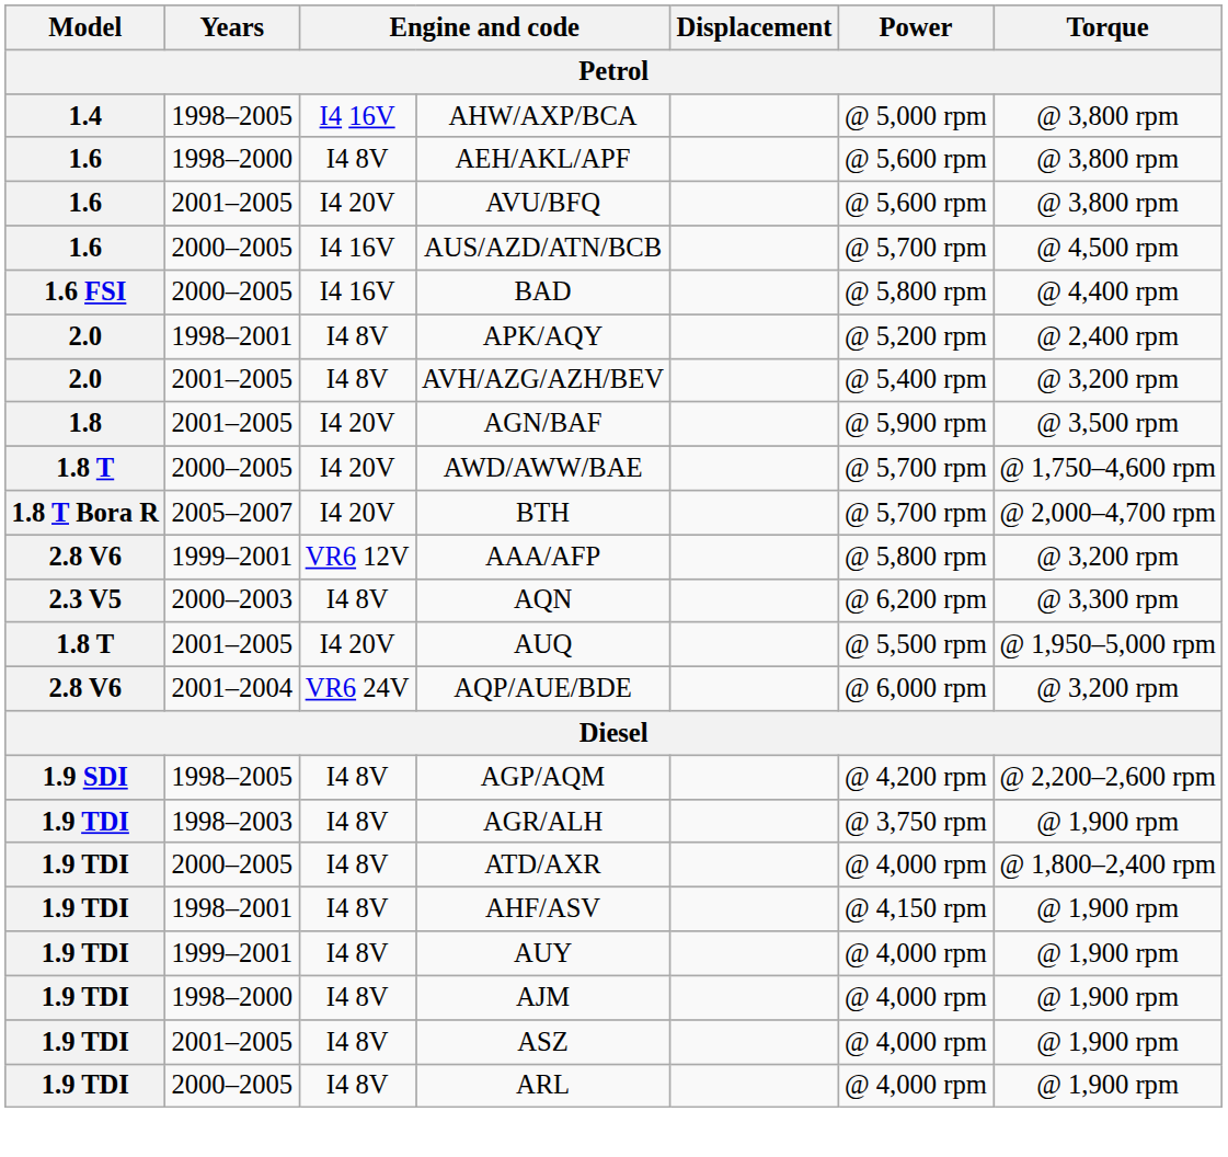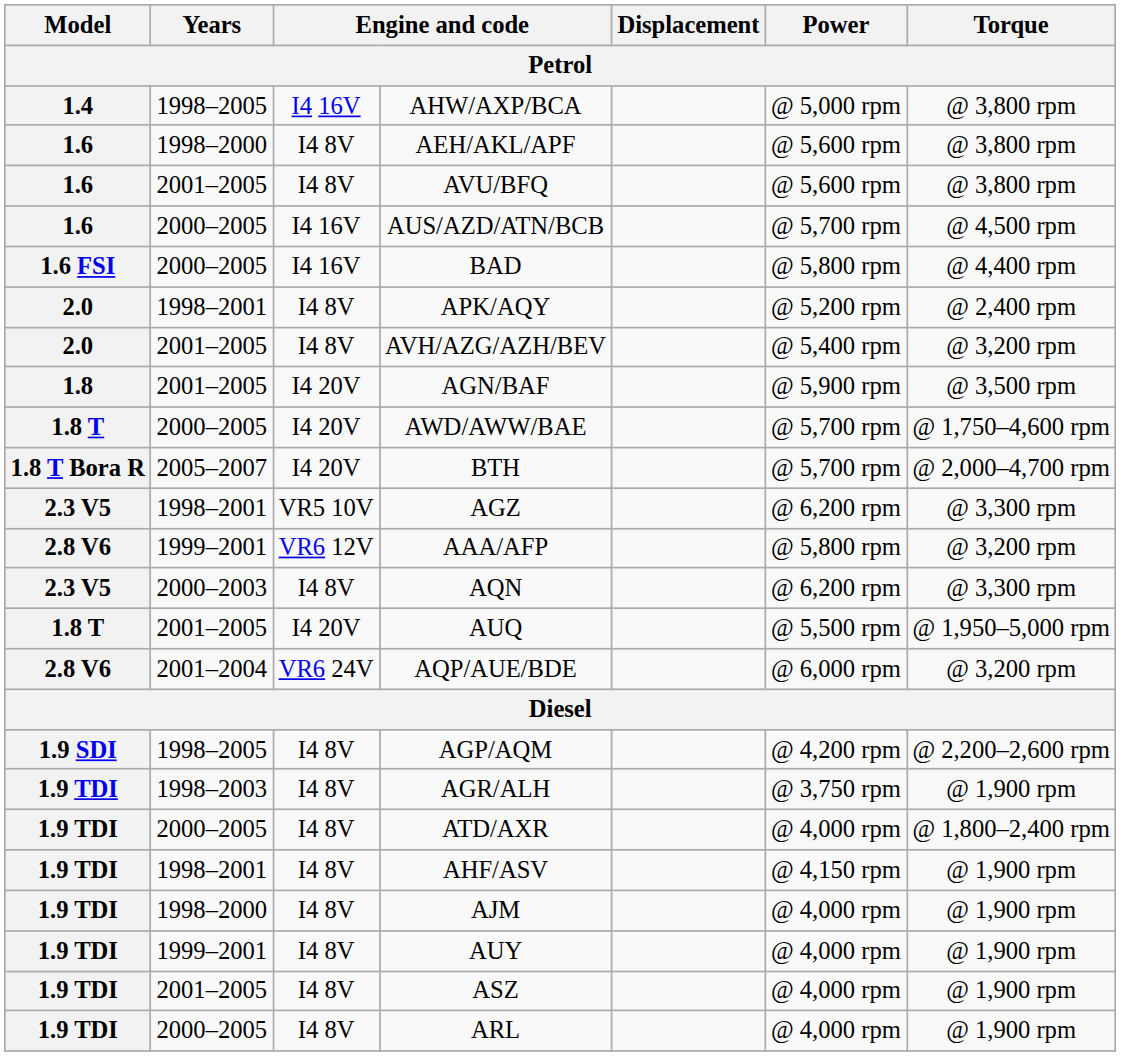 <table class="wikitable sortable" style="text-align:center; font-size:91%;">
 <tr>
 <th>Model</th>
 <th>Years</th>
 <th colspan="2">Engine and code</th>
 <th>Displacement</th>
 <th>Power</th>
 <th>Torque</th>
 </tr>
 <tr>
 <th colspan="7">Petrol</th>
 </tr>
 <tr>
 <th>1.4</th>
 <td>1998–2005</td>
 <td><a href='#'>I4</a> <a href='#'>16V</a></td>
 <td>AHW/AXP/BCA</td>
 <td></td>
 <td> @ 5,000 rpm</td>
 <td> @ 3,800 rpm</td>
 </tr>
 <tr>
 <th>1.6</th>
 <td>1998–2000</td>
 <td>I4 8V</td>
 <td>AEH/AKL/APF</td>
 <td></td>
 <td> @ 5,600 rpm</td>
 <td> @ 3,800 rpm</td>
 </tr>
 <tr>
 <th>1.6</th>
 <td>2001–2005</td>
-<td>I4 20V</td>
+<td>I4 8V</td>
 <td>AVU/BFQ</td>
 <td></td>
 <td> @ 5,600 rpm</td>
 <td> @ 3,800 rpm</td>
 </tr>
 <tr>
 <th>1.6</th>
 <td>2000–2005</td>
 <td>I4 16V</td>
 <td>AUS/AZD/ATN/BCB</td>
 <td></td>
 <td> @ 5,700 rpm</td>
 <td> @ 4,500 rpm</td>
 </tr>
 <tr>
 <th>1.6 <a href='#'>FSI</a></th>
 <td>2000–2005</td>
 <td>I4 16V</td>
 <td>BAD</td>
 <td></td>
 <td> @ 5,800 rpm</td>
 <td> @ 4,400 rpm</td>
 </tr>
 <tr>
 <th>2.0</th>
 <td>1998–2001</td>
 <td>I4 8V</td>
 <td>APK/AQY</td>
 <td></td>
 <td> @ 5,200 rpm</td>
 <td> @ 2,400 rpm</td>
 </tr>
 <tr>
 <th>2.0</th>
 <td>2001–2005</td>
 <td>I4 8V</td>
 <td>AVH/AZG/AZH/BEV</td>
 <td></td>
 <td> @ 5,400 rpm</td>
 <td> @ 3,200 rpm</td>
 </tr>
 <tr>
 <th>1.8</th>
 <td>2001–2005</td>
 <td>I4 20V</td>
 <td>AGN/BAF</td>
 <td></td>
 <td> @ 5,900 rpm</td>
 <td> @ 3,500 rpm</td>
 </tr>
 <tr>
 <th>1.8 <a href='#'>T</a></th>
 <td>2000–2005</td>
 <td>I4 20V</td>
 <td>AWD/AWW/BAE</td>
 <td></td>
 <td> @ 5,700 rpm</td>
 <td> @ 1,750–4,600 rpm</td>
 </tr>
 <tr>
 <th>1.8 <a href='#'>T</a> <strong>Bora R</strong></th>
 <td>2005–2007</td>
 <td>I4 20V</td>
 <td>BTH</td>
 <td></td>
 <td> @ 5,700 rpm</td>
 <td> @ 2,000–4,700 rpm</td>
+</tr>
+<tr>
+<th>2.3 V5</th>
+<td>1998–2001</td>
+<td>VR5 10V</td>
+<td>AGZ</td>
+<td></td>
+<td> @ 6,200 rpm</td>
+<td> @ 3,300 rpm</td>
 </tr>
 <tr>
 <th>2.8 V6</th>
 <td>1999–2001</td>
 <td><a href='#'>VR6</a> 12V</td>
 <td>AAA/AFP</td>
 <td></td>
 <td> @ 5,800 rpm</td>
 <td> @ 3,200 rpm</td>
 </tr>
 <tr>
 <th>2.3 V5</th>
 <td>2000–2003</td>
 <td>I4 8V</td>
 <td>AQN</td>
 <td></td>
 <td> @ 6,200 rpm</td>
 <td> @ 3,300 rpm</td>
 </tr>
 <tr>
 <th>1.8 T</th>
 <td>2001–2005</td>
 <td>I4 20V</td>
 <td>AUQ</td>
 <td></td>
 <td> @ 5,500 rpm</td>
 <td> @ 1,950–5,000 rpm</td>
 </tr>
 <tr>
 <th>2.8 V6</th>
 <td>2001–2004</td>
 <td><a href='#'>VR6</a> 24V</td>
 <td>AQP/AUE/BDE</td>
 <td></td>
 <td> @ 6,000 rpm</td>
 <td> @ 3,200 rpm</td>
 </tr>
 <tr>
 <th colspan="7">Diesel</th>
 </tr>
 <tr>
 <th>1.9 <a href='#'>SDI</a></th>
 <td>1998–2005</td>
 <td>I4 8V</td>
 <td>AGP/AQM</td>
 <td></td>
 <td> @ 4,200 rpm</td>
 <td> @ 2,200–2,600 rpm</td>
 </tr>
 <tr>
 <th>1.9 <a href='#'>TDI</a></th>
 <td>1998–2003</td>
 <td>I4 8V</td>
 <td>AGR/ALH</td>
 <td></td>
 <td> @ 3,750 rpm</td>
 <td> @ 1,900 rpm</td>
 </tr>
 <tr>
 <th>1.9 TDI</th>
 <td>2000–2005</td>
 <td>I4 8V</td>
 <td>ATD/AXR</td>
 <td></td>
 <td> @ 4,000 rpm</td>
 <td> @ 1,800–2,400 rpm</td>
 </tr>
 <tr>
 <th>1.9 TDI</th>
 <td>1998–2001</td>
 <td>I4 8V</td>
 <td>AHF/ASV</td>
 <td></td>
 <td> @ 4,150 rpm</td>
 <td> @ 1,900 rpm</td>
 </tr>
 <tr>
 <th>1.9 TDI</th>
-<td>1999–2001</td>
+<td>1998–2000</td>
 <td>I4 8V</td>
-<td>AUY</td>
+<td>AJM</td>
 <td></td>
 <td> @ 4,000 rpm</td>
 <td> @ 1,900 rpm</td>
 </tr>
 <tr>
 <th>1.9 TDI</th>
-<td>1998–2000</td>
+<td>1999–2001</td>
 <td>I4 8V</td>
-<td>AJM</td>
+<td>AUY</td>
 <td></td>
 <td> @ 4,000 rpm</td>
 <td> @ 1,900 rpm</td>
 </tr>
 <tr>
 <th>1.9 TDI</th>
 <td>2001–2005</td>
 <td>I4 8V</td>
 <td>ASZ</td>
 <td></td>
 <td> @ 4,000 rpm</td>
 <td> @ 1,900 rpm</td>
 </tr>
 <tr>
 <th>1.9 TDI</th>
 <td>2000–2005</td>
 <td>I4 8V</td>
 <td>ARL</td>
 <td></td>
 <td> @ 4,000 rpm</td>
 <td> @ 1,900 rpm</td>
 </tr>
 </table>
